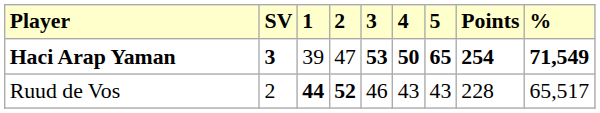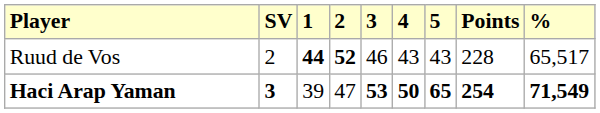 <table class="wikitable">
 <tr bgcolor="#ffffcc">
 <td width=180><strong>Player</strong></td>
 <td><strong>SV</strong></td>
 <td><strong>1</strong></td>
 <td><strong>2</strong></td>
 <td><strong>3</strong></td>
 <td><strong>4</strong></td>
 <td><strong>5</strong></td>
 <td><strong>Points</strong></td>
 <td><strong>%</strong></td>
 </tr>
 <tr bgcolor="FFFFFF">
+<td> Ruud de Vos</td>
+<td>2</td>
+<td><strong>44</strong></td>
+<td><strong>52</strong></td>
+<td>46</td>
+<td>43</td>
+<td>43</td>
+<td>228</td>
+<td>65,517</td>
+</tr>
+<tr bgcolor="FFFFFF">
 <td> <strong>Haci Arap Yaman</strong></td>
 <td><strong>3</strong></td>
 <td>39</td>
 <td>47</td>
 <td><strong>53</strong></td>
 <td><strong>50</strong></td>
 <td><strong>65</strong></td>
 <td><strong>254</strong></td>
 <td><strong>71,549</strong></td>
 </tr>
-<tr bgcolor="FFFFFF">
-<td> Ruud de Vos</td>
-<td>2</td>
-<td><strong>44</strong></td>
-<td><strong>52</strong></td>
-<td>46</td>
-<td>43</td>
-<td>43</td>
-<td>228</td>
-<td>65,517</td>
-</tr>
 </table>
